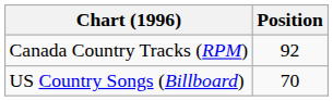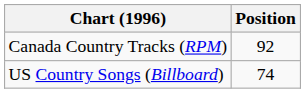 <table class="wikitable sortable">
 <tr>
 <th scope="col">Chart (1996)</th>
 <th scope="col">Position</th>
 </tr>
 <tr>
 <td>Canada Country Tracks (<em><a href='#'>RPM</a></em>)</td>
 <td align="center">92</td>
 </tr>
 <tr>
 <td>US <a href='#'>Country Songs</a> (<em><a href='#'>Billboard</a></em>)</td>
-<td align="center">70</td>
+<td align="center">74</td>
 </tr>
 </table>
